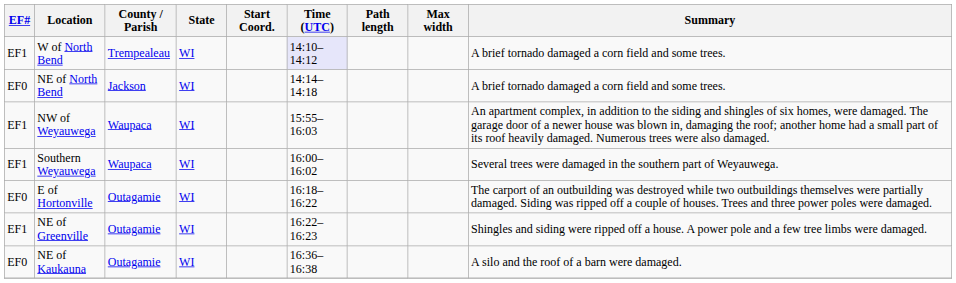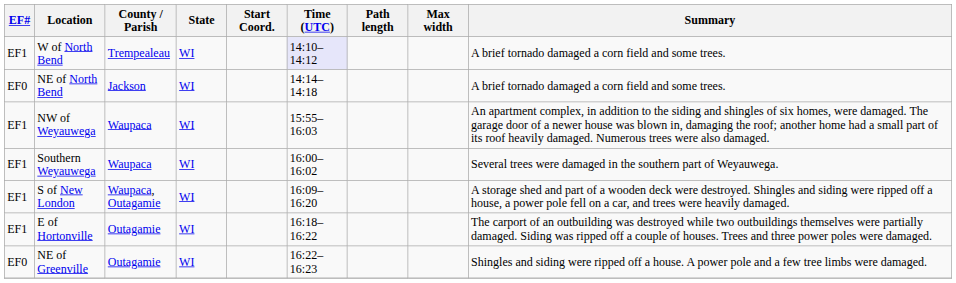 <table class="wikitable sortable" style="width:100%;">
 <tr>
 <th scope="col" style="width:3%; text-align:center;"><a href='#'>EF#</a></th>
 <th scope="col" style="width:7%; text-align:center;" class="unsortable">Location</th>
 <th scope="col" style="width:6%; text-align:center;" class="unsortable">County / Parish</th>
 <th scope="col" style="width:5%; text-align:center;">State</th>
 <th scope="col" style="width:6%; text-align:center;">Start Coord.</th>
 <th scope="col" style="width:6%; text-align:center;">Time (<a href='#'>UTC</a>)</th>
 <th scope="col" style="width:6%; text-align:center;">Path length</th>
 <th scope="col" style="width:6%; text-align:center;">Max width</th>
 <th scope="col" class="unsortable" style="width:48%; text-align:center;">Summary</th>
 </tr>
 <tr>
 <td bgcolor=>EF1</td>
 <td>W of <a href='#'>North Bend</a></td>
 <td><a href='#'>Trempealeau</a></td>
 <td><a href='#'>WI</a></td>
 <td></td>
 <td style="background: lavender;">14:10–14:12</td>
 <td></td>
 <td></td>
 <td>A brief tornado damaged a corn field and some trees.</td>
 </tr>
 <tr>
 <td bgcolor=>EF0</td>
 <td>NE of <a href='#'>North Bend</a></td>
 <td><a href='#'>Jackson</a></td>
 <td><a href='#'>WI</a></td>
 <td></td>
 <td>14:14–14:18</td>
 <td></td>
 <td></td>
 <td>A brief tornado damaged a corn field and some trees.</td>
 </tr>
 <tr>
 <td bgcolor=>EF1</td>
 <td>NW of <a href='#'>Weyauwega</a></td>
 <td><a href='#'>Waupaca</a></td>
 <td><a href='#'>WI</a></td>
 <td></td>
 <td>15:55–16:03</td>
 <td></td>
 <td></td>
 <td>An apartment complex, in addition to the siding and shingles of six homes, were damaged. The garage door of a newer house was blown in, damaging the roof; another home had a small part of its roof heavily damaged. Numerous trees were also damaged.</td>
 </tr>
 <tr>
 <td bgcolor=>EF1</td>
 <td>Southern <a href='#'>Weyauwega</a></td>
 <td><a href='#'>Waupaca</a></td>
 <td><a href='#'>WI</a></td>
 <td></td>
 <td>16:00–16:02</td>
 <td></td>
 <td></td>
 <td>Several trees were damaged in the southern part of Weyauwega.</td>
 </tr>
 <tr>
-<td bgcolor=>EF0</td>
+<td bgcolor=>EF1</td>
+<td>S of <a href='#'>New London</a></td>
+<td><a href='#'>Waupaca</a>, <a href='#'>Outagamie</a></td>
+<td><a href='#'>WI</a></td>
+<td></td>
+<td>16:09–16:20</td>
+<td></td>
+<td></td>
+<td>A storage shed and part of a wooden deck were destroyed. Shingles and siding were ripped off a house, a power pole fell on a car, and trees were heavily damaged.</td>
+</tr>
+<tr>
+<td bgcolor=>EF1</td>
 <td>E of <a href='#'>Hortonville</a></td>
 <td><a href='#'>Outagamie</a></td>
 <td><a href='#'>WI</a></td>
 <td></td>
 <td>16:18–16:22</td>
 <td></td>
 <td></td>
 <td>The carport of an outbuilding was destroyed while two outbuildings themselves were partially damaged. Siding was ripped off a couple of houses. Trees and three power poles were damaged.</td>
 </tr>
 <tr>
-<td bgcolor=>EF1</td>
+<td bgcolor=>EF0</td>
 <td>NE of <a href='#'>Greenville</a></td>
 <td><a href='#'>Outagamie</a></td>
 <td><a href='#'>WI</a></td>
 <td></td>
 <td>16:22–16:23</td>
 <td></td>
 <td></td>
 <td>Shingles and siding were ripped off a house. A power pole and a few tree limbs were damaged.</td>
 </tr>
 <tr>
-<td bgcolor=>EF0</td>
-<td>NE of <a href='#'>Kaukauna</a></td>
-<td><a href='#'>Outagamie</a></td>
-<td><a href='#'>WI</a></td>
-<td></td>
-<td>16:36–16:38</td>
-<td></td>
-<td></td>
-<td>A silo and the roof of a barn were damaged.</td>
-</tr>
-<tr>
 </tr>
 </table>
